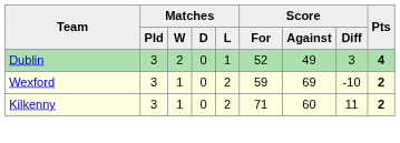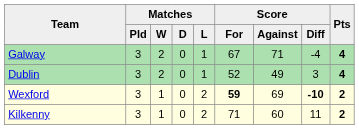 <table style=border-collapse:collapse border=1 cellspacing=0 cellpadding=5>
 <tr align=center bgcolor=#efefef>
 <th rowspan=2 width=165>Team</th>
 <th colspan=4>Matches</th>
 <th colspan=3>Score</th>
 <th rowspan=2width=20>Pts</th>
 </tr>
 <tr align=center bgcolor=#efefef>
 <th width=20>Pld</th>
 <th width=20>W</th>
 <th width=20>D</th>
 <th width=20>L</th>
 <th width=45>For</th>
 <th width=45>Against</th>
 <th width=30>Diff</th>
+</tr>
+<tr align=center style="background:#ACE1AF;">
+<td style="text-align:left;"><a href='#'>Galway</a></td>
+<td>3</td>
+<td>2</td>
+<td>0</td>
+<td>1</td>
+<td>67</td>
+<td>71</td>
+<td>-4</td>
+<td><strong>4</strong></td>
 </tr>
 <tr align=center style="background:#ACE1AF;">
 <td style="text-align:left;"><a href='#'>Dublin</a></td>
 <td>3</td>
 <td>2</td>
 <td>0</td>
 <td>1</td>
 <td>52</td>
 <td>49</td>
 <td>3</td>
 <td><strong>4</strong></td>
 </tr>
 <tr align=center style="background:#FFFFE0;">
 <td style="text-align:left;"><a href='#'>Wexford</a></td>
 <td>3</td>
 <td>1</td>
 <td>0</td>
 <td>2</td>
-<td>59</td>
+<td><strong>59</strong></td>
 <td>69</td>
-<td>-10</td>
+<td><strong>-10</strong></td>
 <td><strong>2</strong></td>
 </tr>
 <tr align=center style="background:#FFFFE0;">
 <td style="text-align:left;"><a href='#'>Kilkenny</a></td>
 <td>3</td>
 <td>1</td>
 <td>0</td>
 <td>2</td>
 <td>71</td>
 <td>60</td>
 <td>11</td>
 <td><strong>2</strong></td>
 </tr>
 </table>
